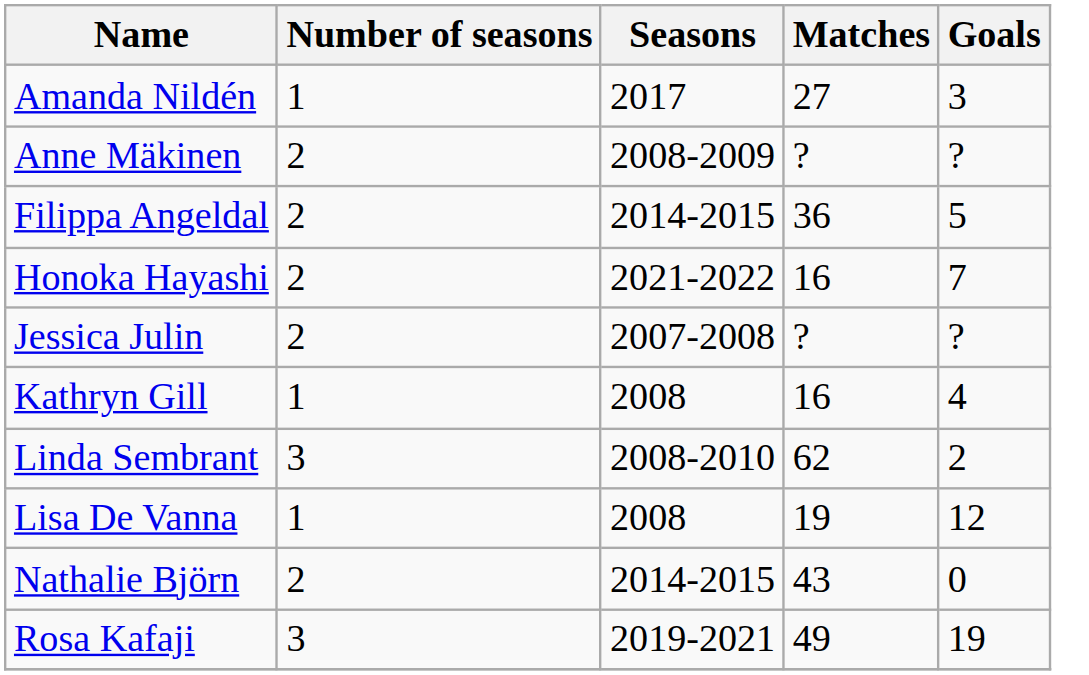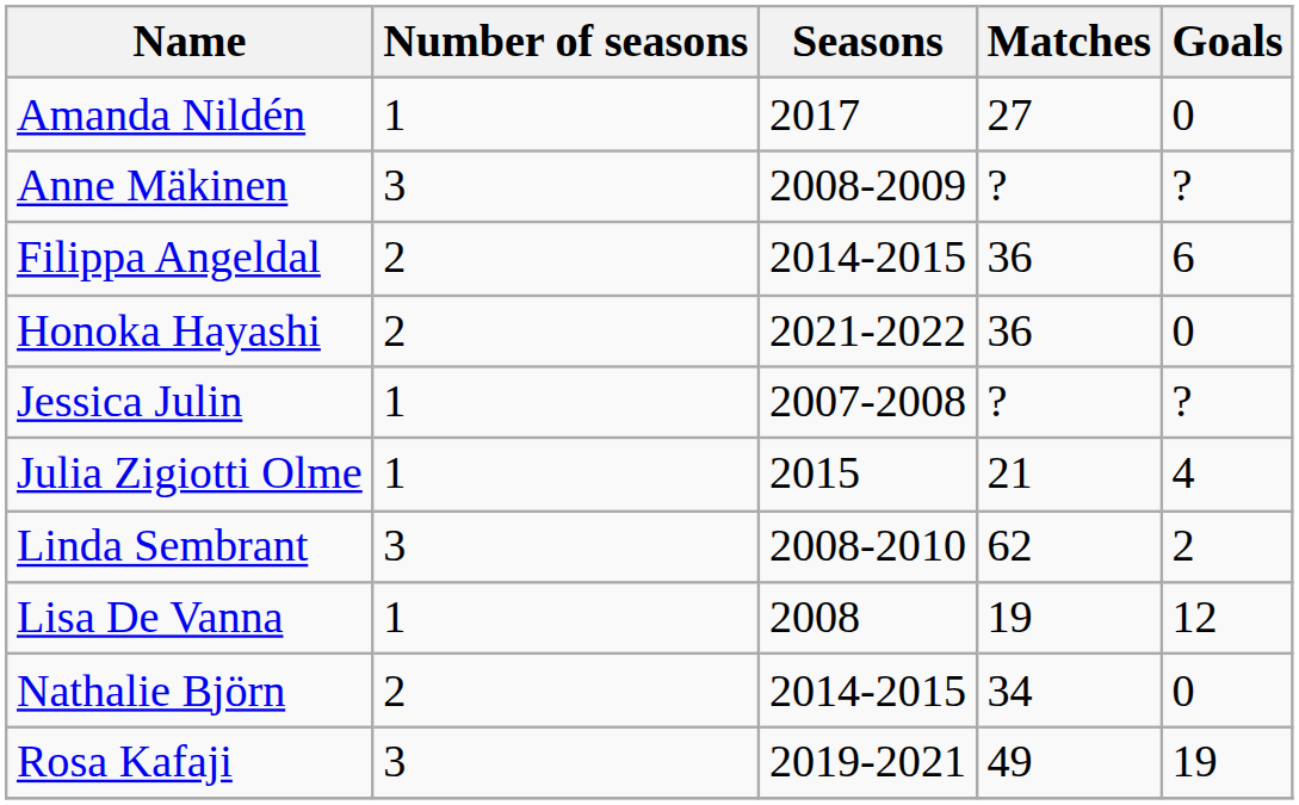 <table class="sortable wikitable">
 <tr>
 <th>Name</th>
 <th>Number of seasons</th>
 <th>Seasons</th>
 <th>Matches</th>
 <th>Goals</th>
 </tr>
 <tr>
 <td><a href='#'>Amanda Nildén</a></td>
 <td>1</td>
 <td>2017</td>
 <td>27</td>
-<td>3</td>
+<td>0</td>
 </tr>
 <tr>
 <td> <a href='#'>Anne Mäkinen</a></td>
-<td>2</td>
+<td>3</td>
 <td>2008-2009</td>
 <td>?</td>
 <td>?</td>
 </tr>
 <tr>
 <td> <a href='#'>Filippa Angeldal</a></td>
 <td>2</td>
 <td>2014-2015</td>
 <td>36</td>
-<td>5</td>
+<td>6</td>
 </tr>
 <tr>
 <td> <a href='#'>Honoka Hayashi</a></td>
 <td>2</td>
 <td>2021-2022</td>
-<td>16</td>
-<td>7</td>
+<td>36</td>
+<td>0</td>
 </tr>
 <tr>
 <td> <a href='#'>Jessica Julin</a></td>
-<td>2</td>
+<td>1</td>
 <td>2007-2008</td>
 <td>?</td>
 <td>?</td>
 </tr>
 <tr>
-<td> <a href='#'>Kathryn Gill</a></td>
+<td> <a href='#'>Julia Zigiotti Olme</a></td>
 <td>1</td>
-<td>2008</td>
-<td>16</td>
+<td>2015</td>
+<td>21</td>
 <td>4</td>
 </tr>
 <tr>
 <td> <a href='#'>Linda Sembrant</a></td>
 <td>3</td>
 <td>2008-2010</td>
 <td>62</td>
 <td>2</td>
 </tr>
 <tr>
 <td> <a href='#'>Lisa De Vanna</a></td>
 <td>1</td>
 <td>2008</td>
 <td>19</td>
 <td>12</td>
 </tr>
 <tr>
 <td> <a href='#'>Nathalie Björn</a></td>
 <td>2</td>
 <td>2014-2015</td>
-<td>43</td>
+<td>34</td>
 <td>0</td>
 </tr>
 <tr>
 <td> <a href='#'>Rosa Kafaji</a></td>
 <td>3</td>
 <td>2019-2021</td>
 <td>49</td>
 <td>19</td>
 </tr>
 <tr>
 </tr>
 </table>
